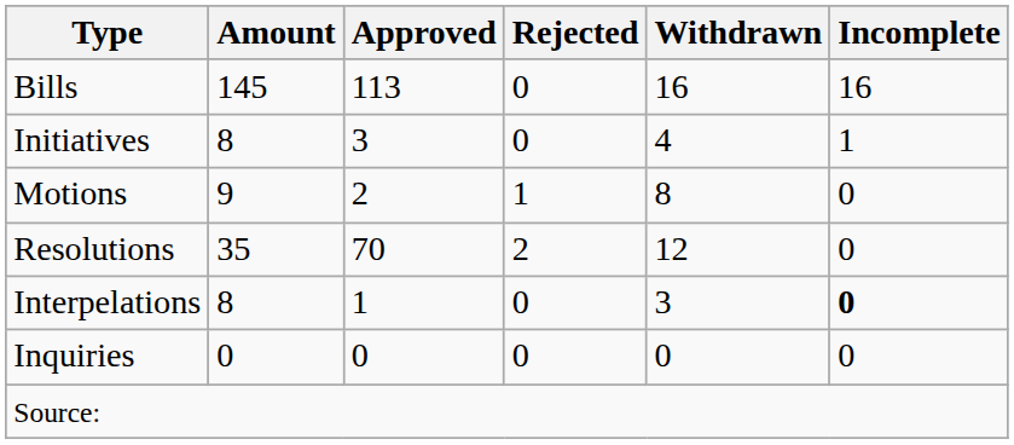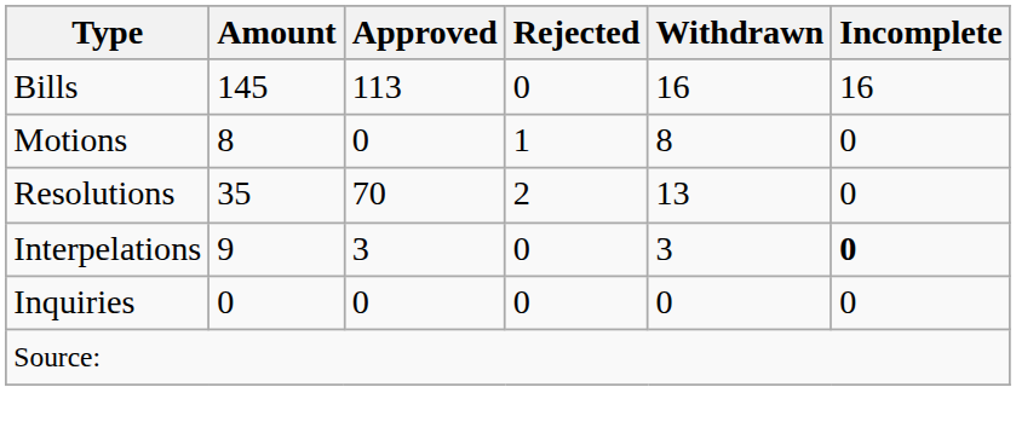 <table class="wikitable">
 <tr>
 <th>Type</th>
 <th>Amount</th>
 <th>Approved</th>
 <th>Rejected</th>
 <th>Withdrawn</th>
 <th>Incomplete</th>
 </tr>
 <tr>
 <td>Bills</td>
 <td>145</td>
 <td>113</td>
 <td>0</td>
 <td>16</td>
 <td>16</td>
 </tr>
 <tr>
-<td>Initiatives</td>
+<td>Motions</td>
 <td>8</td>
-<td>3</td>
 <td>0</td>
-<td>4</td>
-<td>1</td>
-</tr>
-<tr>
-<td>Motions</td>
-<td>9</td>
-<td>2</td>
 <td>1</td>
 <td>8</td>
 <td>0</td>
 </tr>
 <tr>
 <td>Resolutions</td>
 <td>35</td>
 <td>70</td>
 <td>2</td>
-<td>12</td>
+<td>13</td>
 <td>0</td>
 </tr>
 <tr>
 <td>Interpelations</td>
-<td>8</td>
-<td>1</td>
+<td>9</td>
+<td>3</td>
 <td>0</td>
 <td>3</td>
 <td><strong>0</strong></td>
 </tr>
 <tr>
 <td>Inquiries</td>
 <td>0</td>
 <td>0</td>
 <td>0</td>
 <td>0</td>
 <td>0</td>
 </tr>
 <tr>
 <td colspan="6"><small>Source:</small></td>
 </tr>
 </table>
